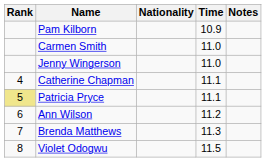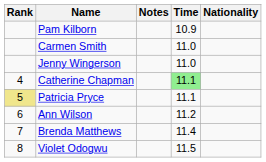 <table class="wikitable sortable" style=" text-align:center;">
 <tr>
 <th scope="col">Rank</th>
 <th scope="col">Name</th>
+<th scope="col">Notes</th>
+<th scope="col">Time</th>
 <th scope="col">Nationality</th>
-<th scope="col">Time</th>
-<th scope="col">Notes</th>
 </tr>
 <tr>
 <td></td>
 <td style="text-align: left;"><a href='#'>Pam Kilborn</a></td>
+<td></td>
+<td>10.9</td>
 <td style="text-align: left;"></td>
-<td>10.9</td>
-<td></td>
 </tr>
 <tr>
 <td></td>
 <td style="text-align: left;"><a href='#'>Carmen Smith</a></td>
+<td></td>
+<td>11.0</td>
 <td style="text-align: left;"></td>
-<td>11.0</td>
-<td></td>
 </tr>
 <tr>
 <td></td>
 <td style="text-align: left;"><a href='#'>Jenny Wingerson</a></td>
+<td></td>
+<td>11.0</td>
 <td style="text-align: left;"></td>
-<td>11.0</td>
-<td></td>
 </tr>
 <tr>
 <td>4</td>
 <td style="text-align: left;"><a href='#'>Catherine Chapman</a></td>
+<td></td>
+<td style="background: lightgreen;">11.1</td>
 <td style="text-align: left;"></td>
-<td>11.1</td>
-<td></td>
 </tr>
 <tr>
 <td style="background: khaki;">5</td>
 <td style="text-align: left;"><a href='#'>Patricia Pryce</a></td>
+<td></td>
+<td>11.1</td>
 <td style="text-align: left;"></td>
-<td>11.1</td>
-<td></td>
 </tr>
 <tr>
 <td>6</td>
 <td style="text-align: left;"><a href='#'>Ann Wilson</a></td>
+<td></td>
+<td>11.2</td>
 <td style="text-align: left;"></td>
-<td>11.2</td>
-<td></td>
 </tr>
 <tr>
 <td>7</td>
 <td style="text-align: left;"><a href='#'>Brenda Matthews</a></td>
+<td></td>
+<td>11.4</td>
 <td style="text-align: left;"></td>
-<td>11.3</td>
-<td></td>
 </tr>
 <tr>
 <td>8</td>
 <td style="text-align: left;"><a href='#'>Violet Odogwu</a></td>
+<td></td>
+<td>11.5</td>
 <td style="text-align: left;"></td>
-<td>11.5</td>
-<td></td>
 </tr>
 </table>
